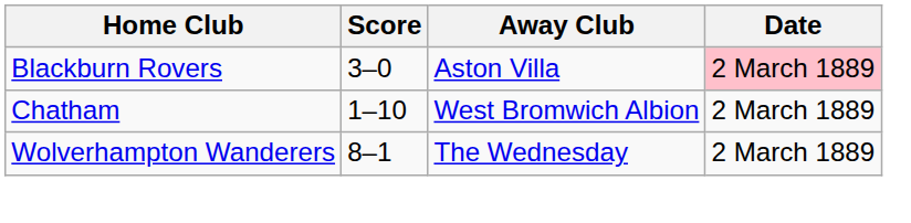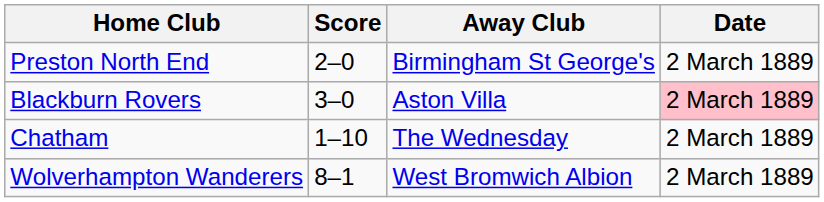 <table class="wikitable">
 <tr>
 <th>Home Club</th>
 <th>Score</th>
 <th>Away Club</th>
 <th>Date</th>
+</tr>
+<tr>
+<td><a href='#'>Preston North End</a></td>
+<td>2–0</td>
+<td><a href='#'>Birmingham St George's</a></td>
+<td>2 March 1889</td>
 </tr>
 <tr>
 <td><a href='#'>Blackburn Rovers</a></td>
 <td>3–0</td>
 <td><a href='#'>Aston Villa</a></td>
 <td style="background: pink;">2 March 1889</td>
 </tr>
 <tr>
 <td><a href='#'>Chatham</a></td>
 <td>1–10</td>
-<td><a href='#'>West Bromwich Albion</a></td>
+<td><a href='#'>The Wednesday</a></td>
 <td>2 March 1889</td>
 </tr>
 <tr>
 <td><a href='#'>Wolverhampton Wanderers</a></td>
 <td>8–1</td>
-<td><a href='#'>The Wednesday</a></td>
+<td><a href='#'>West Bromwich Albion</a></td>
 <td>2 March 1889</td>
 </tr>
 </table>
